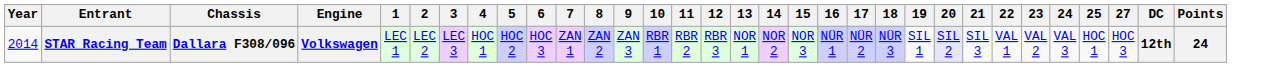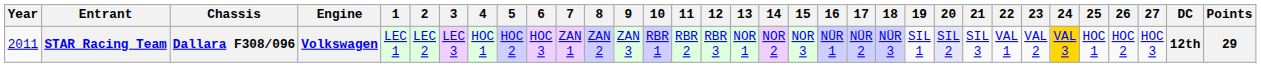 <table class="wikitable" style="text-align:center; font-size:90%">
 <tr>
 <th>Year</th>
 <th>Entrant</th>
 <th>Chassis</th>
 <th>Engine</th>
 <th>1</th>
 <th>2</th>
 <th>3</th>
 <th>4</th>
 <th>5</th>
 <th>6</th>
 <th>7</th>
 <th>8</th>
 <th>9</th>
 <th>10</th>
 <th>11</th>
 <th>12</th>
 <th>13</th>
 <th>14</th>
 <th>15</th>
 <th>16</th>
 <th>17</th>
 <th>18</th>
 <th>19</th>
 <th>20</th>
 <th>21</th>
 <th>22</th>
 <th>23</th>
 <th>24</th>
 <th>25</th>
+<th>26</th>
 <th>27</th>
 <th>DC</th>
 <th>Points</th>
 </tr>
 <tr>
-<td><a href='#'>2014</a></td>
+<td><a href='#'>2011</a></td>
 <th><a href='#'>STAR Racing Team</a></th>
 <th><a href='#'>Dallara</a> F308/096</th>
 <th><a href='#'>Volkswagen</a></th>
 <td style="background:#DFFFDF;"><a href='#'>LEC<br>1</a><br></td>
 <td style="background:#DFFFDF;"><a href='#'>LEC<br>2</a><br></td>
 <td style="background:#EFCFFF;"><a href='#'>LEC<br>3</a><br></td>
 <td style="background:#DFFFDF;"><a href='#'>HOC<br>1</a><br></td>
 <td style="background:#CFCFFF;"><a href='#'>HOC<br>2</a><br></td>
 <td style="background:#EFCFFF;"><a href='#'>HOC<br>3</a><br></td>
 <td style="background:#EFCFFF;"><a href='#'>ZAN<br>1</a><br></td>
 <td style="background:#CFCFFF;"><a href='#'>ZAN<br>2</a><br></td>
 <td style="background:#DFFFDF;"><a href='#'>ZAN<br>3</a><br></td>
 <td style="background:#CFCFFF;"><a href='#'>RBR<br>1</a><br></td>
 <td style="background:#DFFFDF;"><a href='#'>RBR<br>2</a><br></td>
 <td style="background:#DFFFDF;"><a href='#'>RBR<br>3</a><br></td>
 <td style="background:#DFFFDF;"><a href='#'>NOR<br>1</a><br></td>
 <td style="background:#EFCFFF;"><a href='#'>NOR<br>2</a><br></td>
 <td style="background:#DFFFDF;"><a href='#'>NOR<br>3</a><br></td>
 <td style="background:#CFCFFF;"><a href='#'>NÜR<br>1</a><br></td>
 <td style="background:#CFCFFF;"><a href='#'>NÜR<br>2</a><br></td>
 <td style="background:#CFCFFF;"><a href='#'>NÜR<br>3</a><br></td>
 <td><a href='#'>SIL<br>1</a></td>
 <td style="background: lavender;"><a href='#'>SIL<br>2</a></td>
 <td><a href='#'>SIL<br>3</a></td>
 <td><a href='#'>VAL<br>1</a></td>
 <td><a href='#'>VAL<br>2</a></td>
-<td><a href='#'>VAL<br>3</a></td>
+<td style="background: gold;"><a href='#'>VAL<br>3</a></td>
 <td><a href='#'>HOC<br>1</a></td>
+<td><a href='#'>HOC<br>2</a></td>
 <td><a href='#'>HOC<br>3</a></td>
 <th>12th</th>
-<th>24</th>
+<th>29</th>
 </tr>
 </table>
